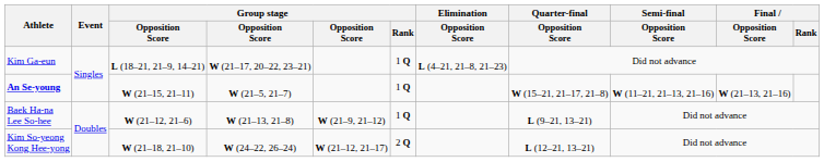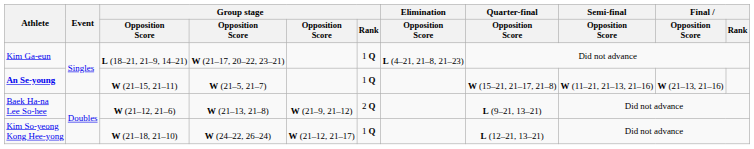 <table class="wikitable" style="font-size:90%">
 <tr>
 <th rowspan="2">Athlete</th>
 <th rowspan="2">Event</th>
 <th colspan="4">Group stage</th>
 <th>Elimination</th>
 <th>Quarter-final</th>
 <th>Semi-final</th>
 <th colspan="2">Final / </th>
 </tr>
 <tr style="font-size:95%">
 <th>Opposition<br>Score</th>
 <th>Opposition<br>Score</th>
 <th>Opposition<br>Score</th>
 <th>Rank</th>
 <th>Opposition<br>Score</th>
 <th>Opposition<br>Score</th>
 <th>Opposition<br>Score</th>
 <th>Opposition<br>Score</th>
 <th>Rank</th>
 </tr>
 <tr align="center">
 <td align="left"><a href='#'>Kim Ga-eun</a></td>
 <td align="left" rowspan=2><a href='#'>Singles</a></td>
 <td><br><strong>L</strong> (18–21, 21–9, 14–21)</td>
 <td><br><strong>W</strong> (21–17, 20–22, 23–21)</td>
 <td></td>
 <td>1 <strong>Q</strong></td>
 <td><br><strong>L</strong> (4–21, 21–8, 21–23)</td>
 <td colspan=4>Did not advance</td>
 </tr>
 <tr align="center">
 <td align="left"><strong><a href='#'>An Se-young</a></strong></td>
 <td><br><strong>W</strong> (21–15, 21–11)</td>
 <td><br><strong>W</strong> (21–5, 21–7)</td>
 <td></td>
 <td>1 <strong>Q</strong></td>
 <td></td>
 <td><br><strong>W</strong> (15–21, 21–17, 21–8)</td>
 <td><br><strong>W</strong> (11–21, 21–13, 21–16)</td>
 <td><br><strong>W</strong> (21–13, 21–16)</td>
 <td></td>
 </tr>
 <tr align="center">
 <td align="left"><a href='#'>Baek Ha-na</a><br><a href='#'>Lee So-hee</a></td>
 <td align="left" rowspan="2"><a href='#'>Doubles</a></td>
 <td><br><strong>W</strong> (21–12, 21–6)</td>
 <td><br><strong>W</strong> (21–13, 21–8)</td>
 <td><br><strong>W</strong> (21–9, 21–12)</td>
-<td>1 <strong>Q</strong></td>
+<td>2 <strong>Q</strong></td>
 <td></td>
 <td><br><strong>L</strong> (9–21, 13–21)</td>
 <td colspan=3>Did not advance</td>
 </tr>
 <tr align="center">
 <td align="left"><a href='#'>Kim So-yeong</a><br><a href='#'>Kong Hee-yong</a></td>
 <td><br><strong>W</strong> (21–18, 21–10)</td>
 <td><br><strong>W</strong> (24–22, 26–24)</td>
 <td><br><strong>W</strong> (21–12, 21–17)</td>
-<td>2 <strong>Q</strong></td>
+<td>1 <strong>Q</strong></td>
 <td></td>
 <td><br><strong>L</strong> (12–21, 13–21)</td>
 <td colspan=3>Did not advance</td>
 </tr>
 </table>
